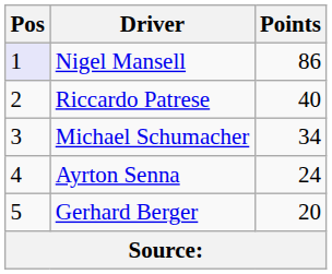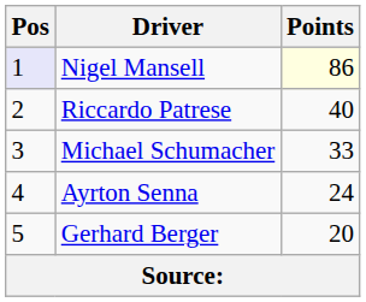 <table class="wikitable" style="font-size: 95%;">
 <tr>
 <th>Pos</th>
 <th>Driver</th>
 <th>Points</th>
 </tr>
 <tr>
 <td style="background: lavender;">1</td>
 <td> <a href='#'>Nigel Mansell</a></td>
-<td align="right">86</td>
+<td align="right" style="background: lightyellow;">86</td>
 </tr>
 <tr>
 <td>2</td>
 <td> <a href='#'>Riccardo Patrese</a></td>
 <td align="right">40</td>
 </tr>
 <tr>
 <td>3</td>
 <td> <a href='#'>Michael Schumacher</a></td>
-<td align="right">34</td>
+<td align="right">33</td>
 </tr>
 <tr>
 <td>4</td>
 <td> <a href='#'>Ayrton Senna</a></td>
 <td align="right">24</td>
 </tr>
 <tr>
 <td>5</td>
 <td> <a href='#'>Gerhard Berger</a></td>
 <td align="right">20</td>
 </tr>
 <tr>
 <th colspan=4>Source: </th>
 </tr>
 </table>
